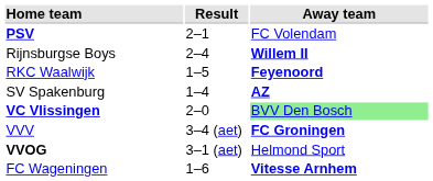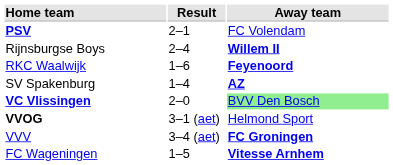 <table style="float:right;">
 <tr bgcolor="#E4E4E4">
 <th style="border-bottom:1px solid #AAAAAA" width="200" align="left">Home team</th>
 <th style="border-bottom:1px solid #AAAAAA" width="70" align="center">Result</th>
 <th style="border-bottom:1px solid #AAAAAA" width="200">Away team</th>
 </tr>
 <tr>
 <td><strong><a href='#'>PSV</a></strong></td>
 <td>2–1</td>
 <td><a href='#'>FC Volendam</a></td>
 </tr>
 <tr>
 <td>Rijnsburgse Boys</td>
 <td>2–4</td>
 <td><strong><a href='#'>Willem II</a></strong></td>
 </tr>
 <tr>
 <td><a href='#'>RKC Waalwijk</a></td>
-<td>1–5</td>
+<td>1–6</td>
 <td><strong><a href='#'>Feyenoord</a></strong></td>
 </tr>
 <tr>
 <td>SV Spakenburg</td>
 <td>1–4</td>
 <td><strong><a href='#'>AZ</a></strong></td>
 </tr>
 <tr>
 <td><strong><a href='#'>VC Vlissingen</a></strong></td>
 <td>2–0</td>
 <td style="background: lightgreen;"><a href='#'>BVV Den Bosch</a></td>
 </tr>
 <tr>
+<td><strong>VVOG</strong></td>
+<td>3–1 (<a href='#'>aet</a>)</td>
+<td><a href='#'>Helmond Sport</a></td>
+</tr>
+<tr>
 <td><a href='#'>VVV</a></td>
 <td>3–4 (<a href='#'>aet</a>)</td>
 <td><strong><a href='#'>FC Groningen</a></strong></td>
 </tr>
 <tr>
-<td><strong>VVOG</strong></td>
-<td>3–1 (<a href='#'>aet</a>)</td>
-<td><a href='#'>Helmond Sport</a></td>
-</tr>
-<tr>
 <td><a href='#'>FC Wageningen</a></td>
-<td>1–6</td>
+<td>1–5</td>
 <td><strong><a href='#'>Vitesse Arnhem</a></strong></td>
 </tr>
 </table>
